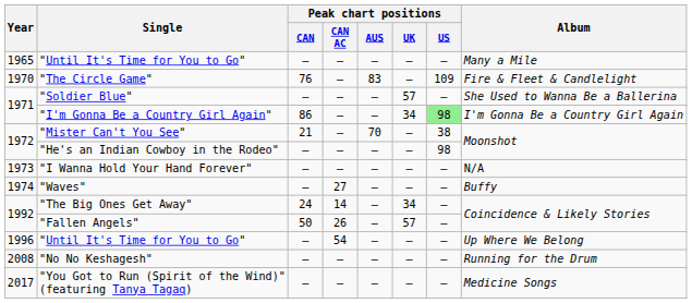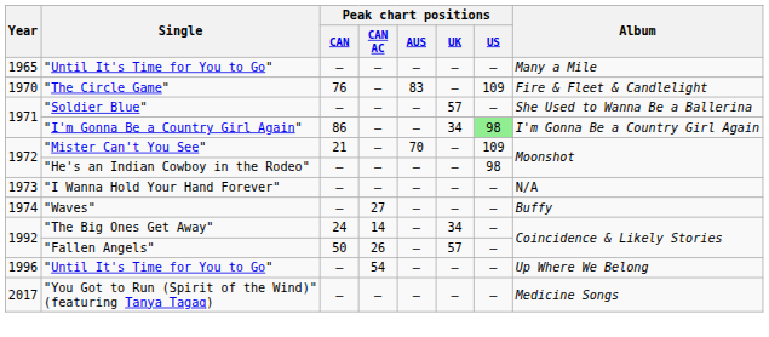 <table class="wikitable">
 <tr>
 <th scope="col" rowspan="2">Year</th>
 <th scope="col" rowspan="2">Single</th>
 <th scope="col" colspan="5">Peak chart positions</th>
 <th scope="col" rowspan="2">Album</th>
 </tr>
 <tr>
 <th scope="col" style="width:3em;font-size:90%"><a href='#'>CAN</a><br></th>
 <th scope="col" style="width:3em;font-size:90%"><a href='#'>CAN AC</a><br></th>
 <th scope="col" style="width:3em;font-size:90%"><a href='#'>AUS</a><br></th>
 <th scope="col" style="width:3em;font-size:90%"><a href='#'>UK</a><br></th>
 <th scope="col" style="width:3em;font-size:90%"><a href='#'>US</a><br></th>
 </tr>
 <tr>
 <td>1965</td>
 <td>"<a href='#'>Until It's Time for You to Go</a>"</td>
 <td style="text-align:center;">—</td>
 <td style="text-align:center;">—</td>
 <td style="text-align:center;">—</td>
 <td style="text-align:center;">—</td>
 <td style="text-align:center;">—</td>
 <td><em>Many a Mile</em></td>
 </tr>
 <tr>
 <td>1970</td>
 <td>"<a href='#'>The Circle Game</a>"</td>
 <td style="text-align:center;">76</td>
 <td style="text-align:center;">—</td>
 <td style="text-align:center;">83</td>
 <td style="text-align:center;">—</td>
 <td style="text-align:center;">109</td>
 <td><em>Fire & Fleet & Candlelight</em></td>
 </tr>
 <tr>
 <td rowspan="2">1971</td>
 <td>"<a href='#'>Soldier Blue</a>"</td>
 <td style="text-align:center;">—</td>
 <td style="text-align:center;">—</td>
 <td style="text-align:center;">—</td>
 <td style="text-align:center;">57</td>
 <td style="text-align:center;">—</td>
 <td><em>She Used to Wanna Be a Ballerina</em></td>
 </tr>
 <tr>
 <td>"<a href='#'>I'm Gonna Be a Country Girl Again</a>"</td>
 <td style="text-align:center;">86</td>
 <td style="text-align:center;">—</td>
 <td style="text-align:center;">—</td>
 <td style="text-align:center;">34</td>
 <td style="background: lightgreen; text-align:center;">98</td>
 <td><em>I'm Gonna Be a Country Girl Again</em></td>
 </tr>
 <tr>
 <td rowspan="2">1972</td>
 <td>"<a href='#'>Mister Can't You See</a>"</td>
 <td style="text-align:center;">21</td>
 <td style="text-align:center;">—</td>
 <td style="text-align:center;">70</td>
 <td style="text-align:center;">—</td>
-<td style="text-align:center;">38</td>
+<td style="text-align:center;">109</td>
 <td rowspan="2"><em>Moonshot</em></td>
 </tr>
 <tr>
 <td>"He's an Indian Cowboy in the Rodeo"</td>
 <td style="text-align:center;">—</td>
 <td style="text-align:center;">—</td>
 <td style="text-align:center;">—</td>
 <td style="text-align:center;">—</td>
 <td style="text-align:center;">98</td>
 </tr>
 <tr>
 <td>1973</td>
 <td>"I Wanna Hold Your Hand Forever"</td>
 <td style="text-align:center;">—</td>
 <td style="text-align:center;">—</td>
 <td style="text-align:center;">—</td>
 <td style="text-align:center;">—</td>
 <td style="text-align:center;">—</td>
 <td>N/A</td>
 </tr>
 <tr>
 <td>1974</td>
 <td>"Waves"</td>
 <td style="text-align:center;">—</td>
 <td style="text-align:center;">27</td>
 <td style="text-align:center;">—</td>
 <td style="text-align:center;">—</td>
 <td style="text-align:center;">—</td>
 <td><em>Buffy</em></td>
 </tr>
 <tr>
 <td rowspan="2">1992</td>
 <td>"The Big Ones Get Away"</td>
 <td style="text-align:center;">24</td>
 <td style="text-align:center;">14</td>
 <td style="text-align:center;">—</td>
 <td style="text-align:center;">34</td>
 <td style="text-align:center;">—</td>
 <td rowspan="2"><em>Coincidence & Likely Stories</em></td>
 </tr>
 <tr>
 <td>"Fallen Angels"</td>
 <td style="text-align:center;">50</td>
 <td style="text-align:center;">26</td>
 <td style="text-align:center;">—</td>
 <td style="text-align:center;">57</td>
 <td style="text-align:center;">—</td>
 </tr>
 <tr>
 <td>1996</td>
 <td>"<a href='#'>Until It's Time for You to Go</a>"</td>
 <td style="text-align:center;">—</td>
 <td style="text-align:center;">54</td>
 <td style="text-align:center;">—</td>
 <td style="text-align:center;">—</td>
 <td style="text-align:center;">—</td>
 <td><em>Up Where We Belong</em></td>
 </tr>
 <tr>
-<td>2008</td>
-<td>"No No Keshagesh"</td>
-<td style="text-align:center;">—</td>
-<td style="text-align:center;">—</td>
-<td style="text-align:center;">—</td>
-<td style="text-align:center;">—</td>
-<td style="text-align:center;">—</td>
-<td><em>Running for the Drum</em></td>
-</tr>
-<tr>
 <td>2017</td>
 <td>"You Got to Run (Spirit of the Wind)"<br>(featuring <a href='#'>Tanya Tagaq</a>)</td>
 <td style="text-align:center;">—</td>
 <td style="text-align:center;">—</td>
 <td style="text-align:center;">—</td>
 <td style="text-align:center;">—</td>
 <td style="text-align:center;">—</td>
 <td><em>Medicine Songs</em></td>
 </tr>
 </table>
